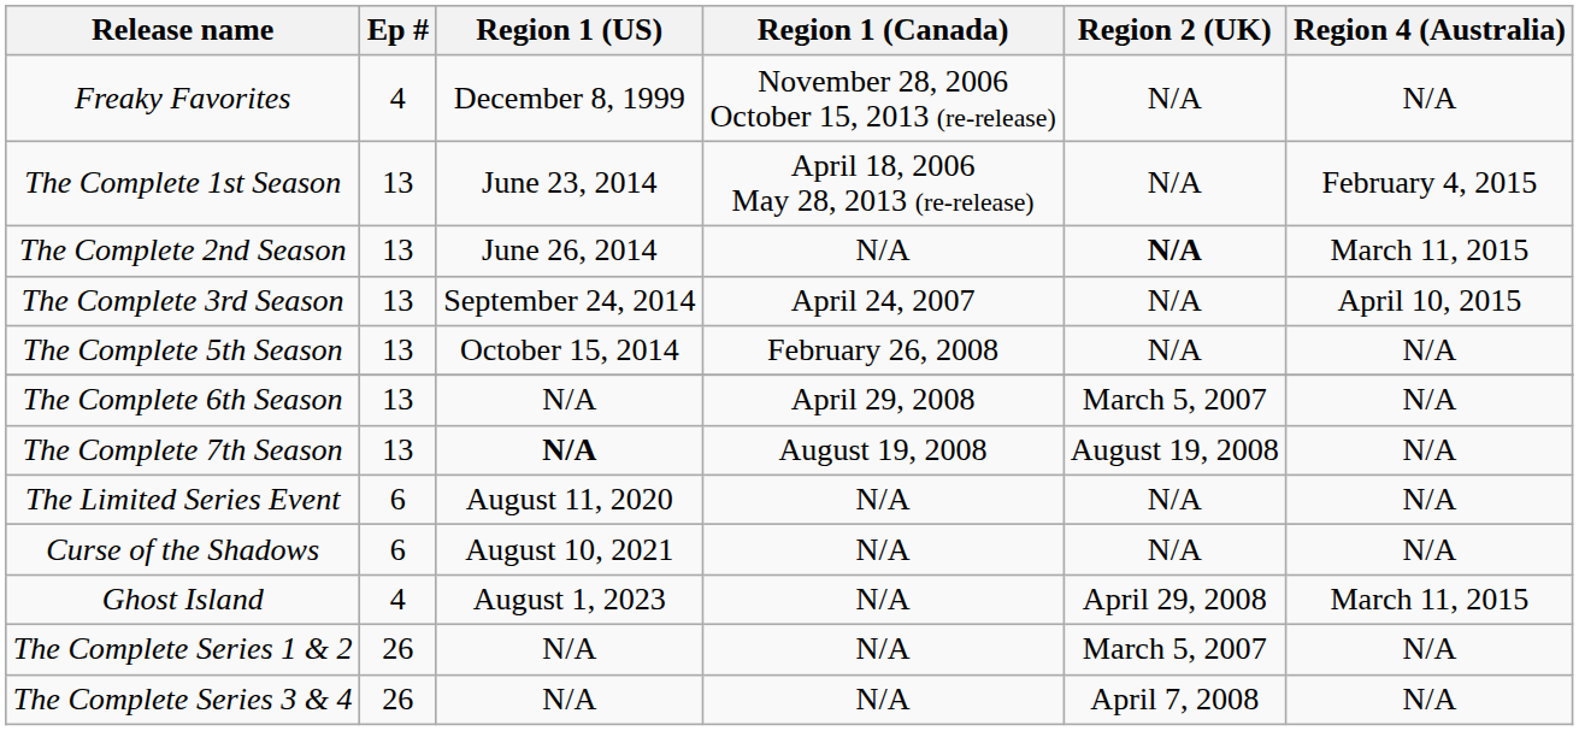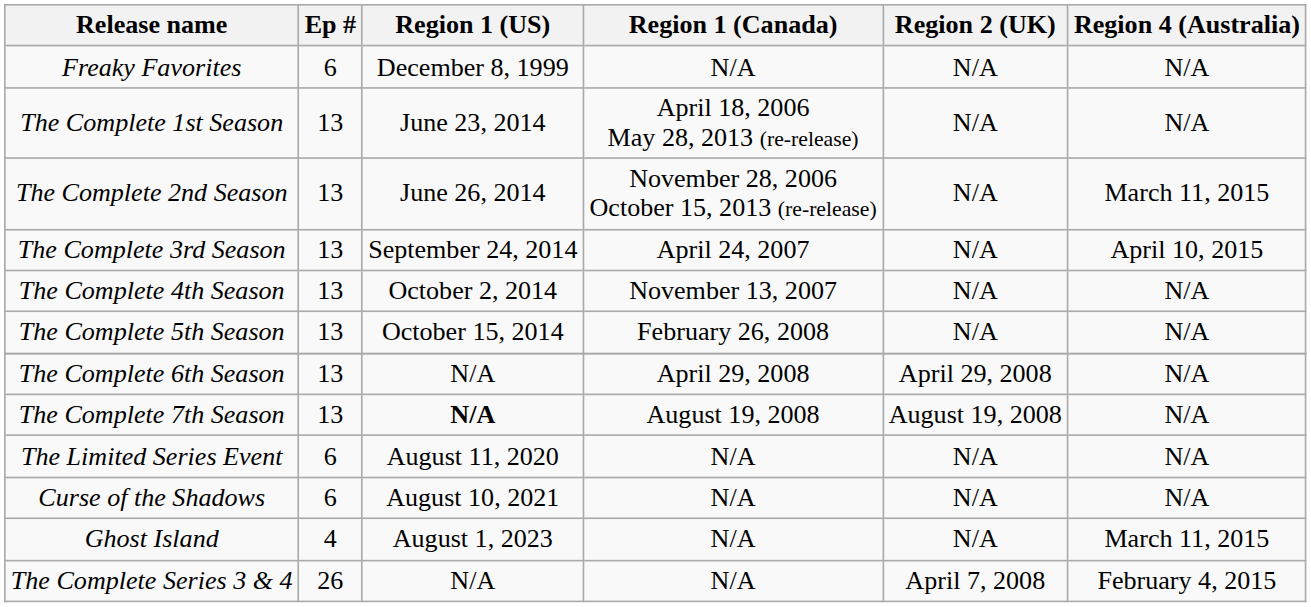 <table class="wikitable">
 <tr>
 <th>Release name</th>
 <th>Ep #</th>
 <th>Region 1 (US)</th>
 <th>Region 1 (Canada)</th>
 <th>Region 2 (UK)</th>
 <th>Region 4 (Australia)</th>
 </tr>
 <tr style="text-align:center;">
 <td><em>Freaky Favorites</em></td>
-<td align="center">4</td>
+<td align="center">6</td>
 <td>December 8, 1999</td>
-<td>November 28, 2006<br>October 15, 2013 <small>(re-release)</small></td>
+<td>N/A</td>
 <td>N/A</td>
 <td>N/A</td>
 </tr>
 <tr style="text-align:center;">
 <td><em>The Complete 1st Season</em></td>
 <td align="center">13</td>
 <td>June 23, 2014</td>
 <td>April 18, 2006 <br> May 28, 2013 <small>(re-release)</small></td>
 <td>N/A</td>
-<td>February 4, 2015</td>
+<td>N/A</td>
 </tr>
 <tr style="text-align:center;">
 <td><em>The Complete 2nd Season</em></td>
 <td align="center">13</td>
 <td>June 26, 2014</td>
+<td>November 28, 2006<br>October 15, 2013 <small>(re-release)</small></td>
 <td>N/A</td>
-<td><strong>N/A</strong></td>
 <td>March 11, 2015</td>
 </tr>
 <tr style="text-align:center;">
 <td><em>The Complete 3rd Season</em></td>
 <td align="center">13</td>
 <td>September 24, 2014</td>
 <td>April 24, 2007</td>
 <td>N/A</td>
 <td>April 10, 2015</td>
+</tr>
+<tr style="text-align:center;">
+<td><em>The Complete 4th Season</em></td>
+<td align="center">13</td>
+<td>October 2, 2014</td>
+<td>November 13, 2007</td>
+<td>N/A</td>
+<td>N/A</td>
 </tr>
 <tr style="text-align:center;">
 <td><em>The Complete 5th Season</em></td>
 <td align="center">13</td>
 <td>October 15, 2014</td>
 <td>February 26, 2008</td>
 <td>N/A</td>
 <td>N/A</td>
 </tr>
 <tr>
 </tr>
 <tr style="text-align:center;">
 <td><em>The Complete 6th Season</em></td>
 <td align="center">13</td>
 <td>N/A</td>
 <td>April 29, 2008</td>
-<td>March 5, 2007</td>
+<td>April 29, 2008</td>
 <td>N/A</td>
 </tr>
 <tr style="text-align:center;">
 <td><em>The Complete 7th Season</em></td>
 <td align="center">13</td>
 <td><strong>N/A</strong></td>
 <td>August 19, 2008</td>
 <td>August 19, 2008</td>
 <td>N/A</td>
 </tr>
 <tr style="text-align:center;">
 <td><em>The Limited Series Event</em></td>
 <td align="center">6</td>
 <td>August 11, 2020</td>
 <td>N/A</td>
 <td>N/A</td>
 <td>N/A</td>
 </tr>
 <tr style="text-align:center;">
 <td><em>Curse of the Shadows</em></td>
 <td align="center">6</td>
 <td>August 10, 2021</td>
 <td>N/A</td>
 <td>N/A</td>
 <td>N/A</td>
 </tr>
 <tr style="text-align:center;">
 <td><em>Ghost Island</em></td>
 <td align="center">4</td>
 <td>August 1, 2023</td>
 <td>N/A</td>
-<td>April 29, 2008</td>
+<td>N/A</td>
 <td>March 11, 2015</td>
-</tr>
-<tr style="text-align:center;">
-<td><em>The Complete Series 1 & 2</em></td>
-<td align="center">26</td>
-<td>N/A</td>
-<td>N/A</td>
-<td>March 5, 2007</td>
-<td>N/A</td>
 </tr>
 <tr style="text-align:center;">
 <td><em>The Complete Series 3 & 4</em></td>
 <td align="center">26</td>
 <td>N/A</td>
 <td>N/A</td>
 <td>April 7, 2008</td>
-<td>N/A</td>
+<td>February 4, 2015</td>
 </tr>
 </table>
